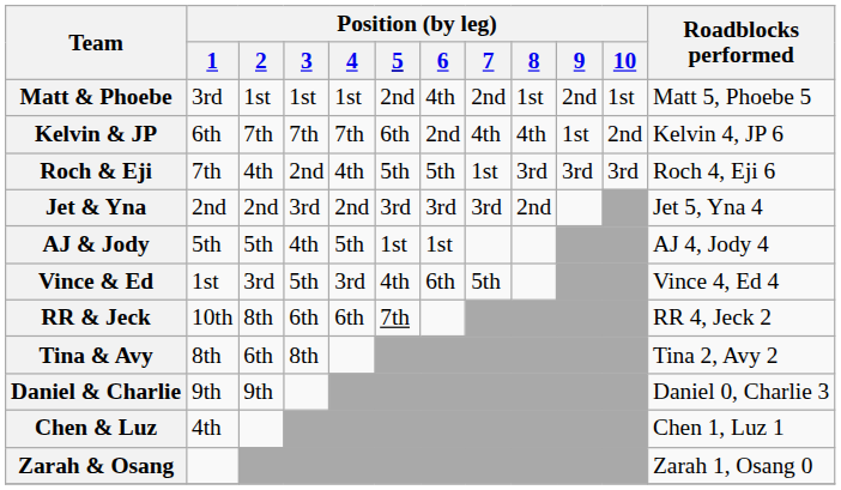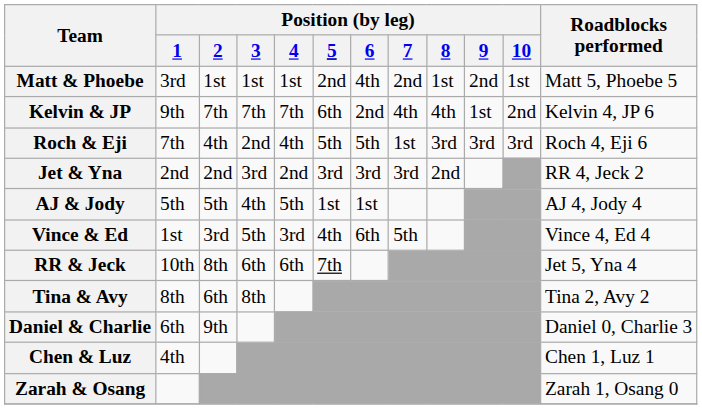 <table class=wikitable style="white-space:nowrap;">
 <tr>
 <th rowspan="2">Team</th>
 <th colspan="10">Position (by leg)</th>
 <th rowspan="2">Roadblocks<br>performed</th>
 </tr>
 <tr>
 <th><a href='#'>1</a></th>
 <th><a href='#'>2</a></th>
 <th><a href='#'>3</a></th>
 <th><a href='#'>4</a></th>
 <th><u><a href='#'>5</a></u></th>
 <th><a href='#'>6</a></th>
 <th><a href='#'>7</a></th>
 <th><a href='#'>8</a></th>
 <th><a href='#'>9</a></th>
 <th><a href='#'>10</a></th>
 </tr>
 <tr>
 <th>Matt & Phoebe</th>
 <td>3rd</td>
 <td>1st</td>
 <td>1st</td>
 <td>1st</td>
 <td>2nd</td>
 <td>4th</td>
 <td>2nd</td>
 <td>1st</td>
 <td>2nd</td>
 <td>1st</td>
 <td>Matt 5, Phoebe 5</td>
 </tr>
 <tr>
 <th>Kelvin & JP</th>
-<td>6th</td>
+<td>9th</td>
 <td>7th</td>
 <td>7th</td>
 <td>7th</td>
 <td>6th</td>
 <td>2nd</td>
 <td>4th</td>
 <td>4th</td>
 <td>1st</td>
 <td>2nd</td>
 <td>Kelvin 4, JP 6</td>
 </tr>
 <tr>
 <th>Roch & Eji</th>
 <td>7th</td>
 <td>4th</td>
 <td>2nd</td>
 <td>4th</td>
 <td>5th</td>
 <td>5th</td>
 <td>1st</td>
 <td>3rd</td>
 <td>3rd</td>
 <td>3rd</td>
 <td>Roch 4, Eji 6</td>
 </tr>
 <tr>
 <th>Jet & Yna</th>
 <td>2nd</td>
 <td>2nd</td>
 <td>3rd</td>
 <td>2nd</td>
 <td>3rd</td>
 <td>3rd</td>
 <td>3rd</td>
 <td>2nd</td>
 <td></td>
 <td style="background:darkgrey;" colspan="1"></td>
-<td>Jet 5, Yna 4</td>
+<td>RR 4, Jeck 2</td>
 </tr>
 <tr>
 <th>AJ & Jody</th>
 <td>5th</td>
 <td>5th</td>
 <td>4th</td>
 <td>5th</td>
 <td>1st</td>
 <td>1st</td>
 <td></td>
 <td></td>
 <td style="background:darkgrey;" colspan="2"></td>
 <td>AJ 4, Jody 4</td>
 </tr>
 <tr>
 <th>Vince & Ed</th>
 <td>1st</td>
 <td>3rd</td>
 <td>5th</td>
 <td>3rd</td>
 <td>4th</td>
 <td>6th</td>
 <td>5th</td>
 <td></td>
 <td style="background:darkgrey;" colspan="2"></td>
 <td>Vince 4, Ed 4</td>
 </tr>
 <tr>
 <th>RR & Jeck</th>
 <td>10th</td>
 <td>8th</td>
 <td>6th</td>
 <td>6th</td>
 <td><u>7th</u></td>
 <td></td>
 <td style="background:darkgrey;" colspan="4"></td>
-<td>RR 4, Jeck 2</td>
+<td>Jet 5, Yna 4</td>
 </tr>
 <tr>
 <th>Tina & Avy</th>
 <td>8th</td>
 <td>6th</td>
 <td>8th</td>
 <td></td>
 <td style="background:darkgrey;" colspan="6"></td>
 <td>Tina 2, Avy 2</td>
 </tr>
 <tr>
 <th>Daniel & Charlie</th>
-<td>9th</td>
+<td>6th</td>
 <td>9th</td>
 <td></td>
 <td style="background:darkgrey;" colspan="7"></td>
 <td>Daniel 0, Charlie 3</td>
 </tr>
 <tr>
 <th>Chen & Luz</th>
 <td>4th</td>
 <td></td>
 <td style="background:darkgrey;" colspan="8"></td>
 <td>Chen 1, Luz 1</td>
 </tr>
 <tr>
 <th>Zarah & Osang</th>
 <td></td>
 <td style="background:darkgrey;" colspan="9"></td>
 <td>Zarah 1, Osang 0</td>
 </tr>
 <tr>
 </tr>
 </table>
